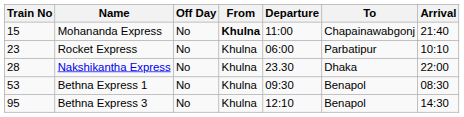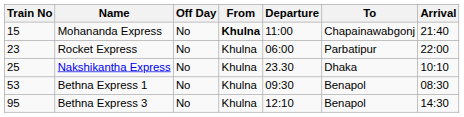 <table class="wikitable">
 <tr>
 <th>Train No</th>
 <th>Name</th>
 <th>Off Day</th>
 <th>From</th>
 <th>Departure</th>
 <th>To</th>
 <th>Arrival</th>
 </tr>
 <tr>
 <td>15</td>
 <td>Mohananda Express</td>
 <td>No</td>
 <td><strong>Khulna</strong></td>
 <td>11:00</td>
 <td>Chapainawabgonj</td>
 <td>21:40</td>
 </tr>
 <tr>
 <td>23</td>
 <td>Rocket Express</td>
 <td>No</td>
 <td>Khulna</td>
 <td>06:00</td>
 <td>Parbatipur</td>
-<td>10:10</td>
+<td>22:00</td>
 </tr>
 <tr>
-<td>28</td>
+<td>25</td>
 <td><a href='#'>Nakshikantha Express</a></td>
 <td>No</td>
 <td>Khulna</td>
 <td>23.30</td>
 <td>Dhaka</td>
-<td>22:00</td>
+<td>10:10</td>
 </tr>
 <tr>
 <td>53</td>
 <td>Bethna Express 1</td>
 <td>No</td>
 <td>Khulna</td>
 <td>09:30</td>
 <td>Benapol</td>
 <td>08:30</td>
 </tr>
 <tr>
 <td>95</td>
 <td>Bethna Express 3</td>
 <td>No</td>
 <td>Khulna</td>
 <td>12:10</td>
 <td>Benapol</td>
 <td>14:30</td>
 </tr>
 </table>
